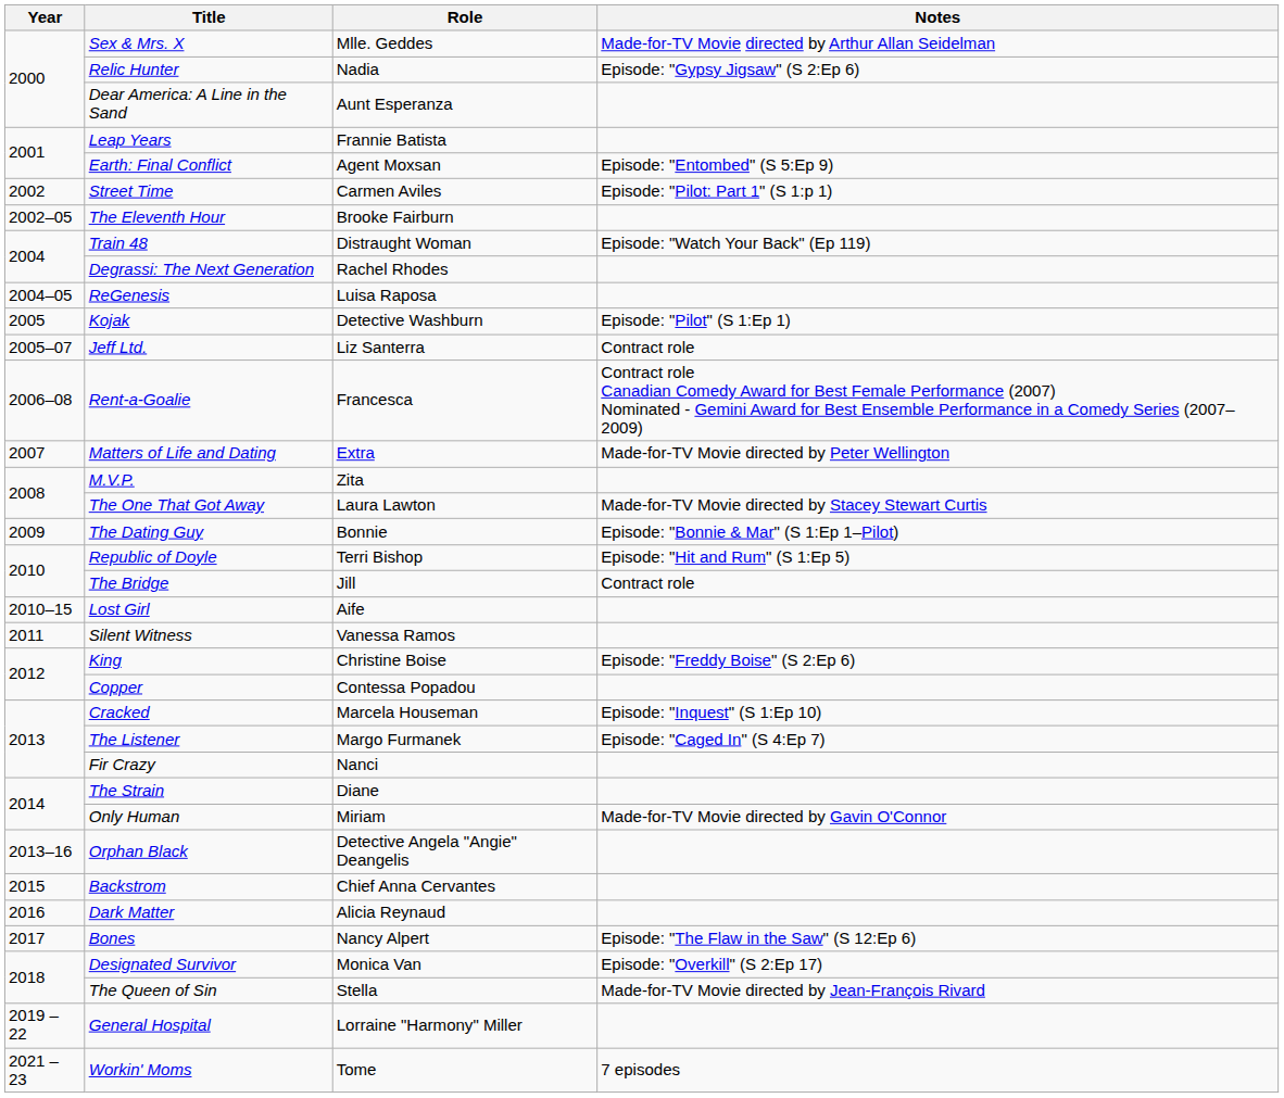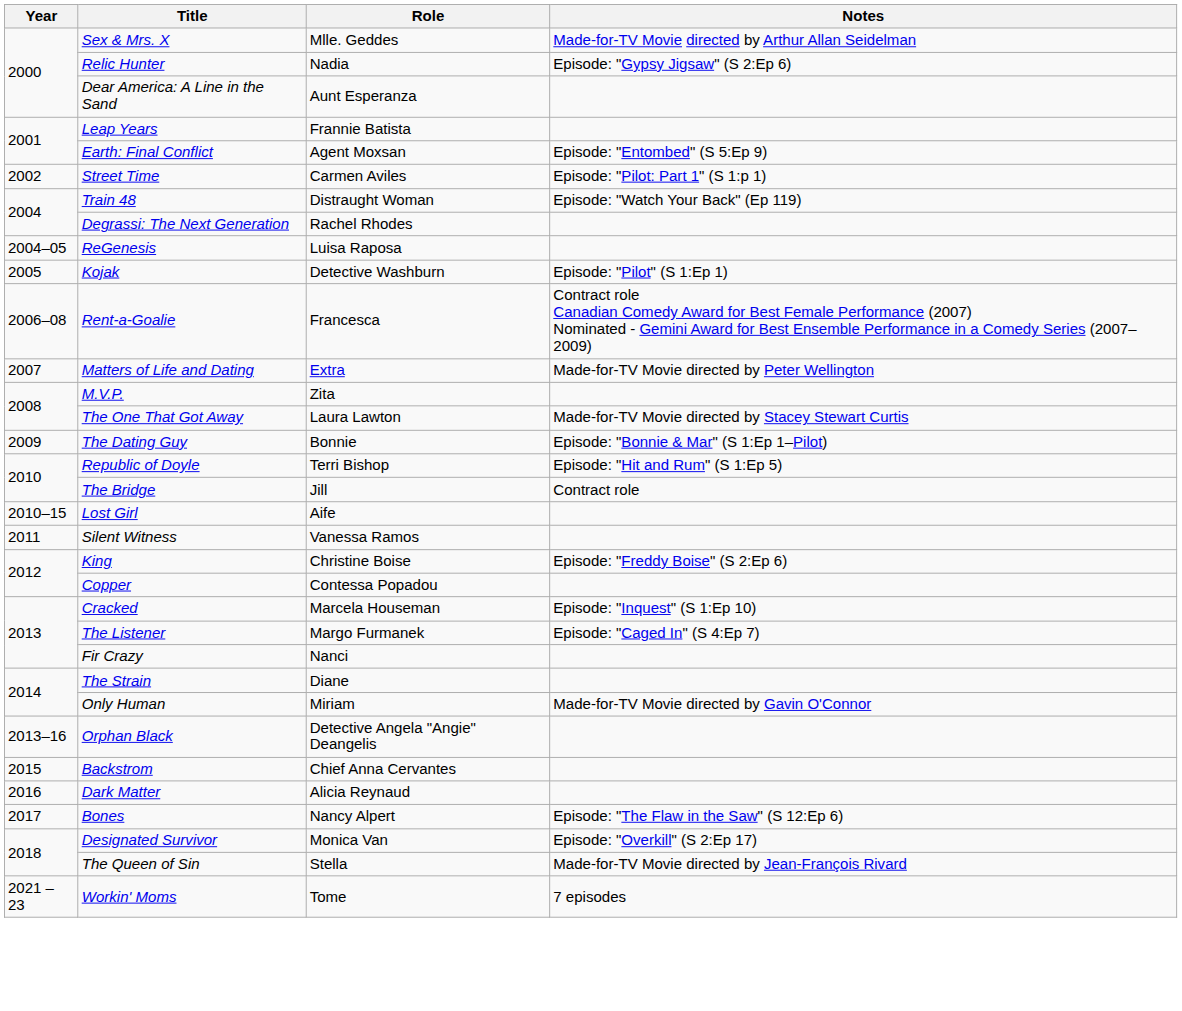 <table class="wikitable sortable">
 <tr>
 <th>Year</th>
 <th>Title</th>
 <th>Role</th>
 <th class="unsortable">Notes</th>
 </tr>
 <tr>
 <td rowspan="3">2000</td>
 <td><em><a href='#'>Sex & Mrs. X</a></em></td>
 <td>Mlle. Geddes</td>
 <td><a href='#'>Made-for-TV Movie</a> <a href='#'>directed</a> by <a href='#'>Arthur Allan Seidelman</a></td>
 </tr>
 <tr>
 <td><em><a href='#'>Relic Hunter</a></em></td>
 <td>Nadia</td>
 <td>Episode: "<a href='#'>Gypsy Jigsaw</a>" (S 2:Ep 6)</td>
 </tr>
 <tr>
 <td><em>Dear America: A Line in the Sand</em></td>
 <td>Aunt Esperanza</td>
 <td></td>
 </tr>
 <tr>
 <td rowspan="2">2001</td>
 <td><em><a href='#'>Leap Years</a></em></td>
 <td>Frannie Batista</td>
 <td></td>
 </tr>
 <tr>
 <td><em><a href='#'>Earth: Final Conflict</a></em></td>
 <td>Agent Moxsan</td>
 <td>Episode: "<a href='#'>Entombed</a>" (S 5:Ep 9)</td>
 </tr>
 <tr>
 <td>2002</td>
 <td><em><a href='#'>Street Time</a></em></td>
 <td>Carmen Aviles</td>
 <td>Episode: "<a href='#'>Pilot: Part 1</a>" (S 1:p 1)</td>
 </tr>
 <tr>
-<td>2002–05</td>
-<td data-sort-value="Eleventh Hour, The"><em><a href='#'>The Eleventh Hour</a></em></td>
-<td>Brooke Fairburn</td>
-<td></td>
-</tr>
-<tr>
 <td rowspan="2">2004</td>
 <td><em><a href='#'>Train 48</a></em></td>
 <td>Distraught Woman</td>
 <td>Episode: "Watch Your Back" (Ep 119)</td>
 </tr>
 <tr>
 <td><em><a href='#'>Degrassi: The Next Generation</a></em></td>
 <td>Rachel Rhodes</td>
 <td></td>
 </tr>
 <tr>
 <td>2004–05</td>
 <td><em><a href='#'>ReGenesis</a></em></td>
 <td>Luisa Raposa</td>
 <td></td>
 </tr>
 <tr>
 <td>2005</td>
 <td><em><a href='#'>Kojak</a></em></td>
 <td>Detective Washburn</td>
 <td>Episode: "<a href='#'>Pilot</a>" (S 1:Ep 1)</td>
-</tr>
-<tr>
-<td>2005–07</td>
-<td><em><a href='#'>Jeff Ltd.</a></em></td>
-<td>Liz Santerra</td>
-<td>Contract role</td>
 </tr>
 <tr>
 <td>2006–08</td>
 <td><em><a href='#'>Rent-a-Goalie</a></em></td>
 <td>Francesca</td>
 <td>Contract role<br><a href='#'>Canadian Comedy Award for Best Female Performance</a> (2007)<br>Nominated - <a href='#'>Gemini Award for Best Ensemble Performance in a Comedy Series</a> (2007–2009)</td>
 </tr>
 <tr>
 <td>2007</td>
 <td><em><a href='#'>Matters of Life and Dating</a></em></td>
 <td><a href='#'>Extra</a></td>
 <td>Made-for-TV Movie directed by <a href='#'>Peter Wellington</a></td>
 </tr>
 <tr>
 <td rowspan="2">2008</td>
 <td><em><a href='#'>M.V.P.</a></em></td>
 <td>Zita</td>
 <td></td>
 </tr>
 <tr>
 <td data-sort-value="One That Got Away, The"><em><a href='#'>The One That Got Away</a></em></td>
 <td>Laura Lawton</td>
 <td>Made-for-TV Movie directed by <a href='#'>Stacey Stewart Curtis</a></td>
 </tr>
 <tr>
 <td>2009</td>
 <td data-sort-value="Dating Guy, The"><em><a href='#'>The Dating Guy</a></em></td>
 <td>Bonnie</td>
 <td>Episode: "<a href='#'>Bonnie & Mar</a>" (S 1:Ep 1–<a href='#'>Pilot</a>)</td>
 </tr>
 <tr>
 <td rowspan="2">2010</td>
 <td><em><a href='#'>Republic of Doyle</a></em></td>
 <td>Terri Bishop</td>
 <td>Episode: "<a href='#'>Hit and Rum</a>" (S 1:Ep 5)</td>
 </tr>
 <tr>
 <td data-sort-value="Bridge, The"><em><a href='#'>The Bridge</a></em></td>
 <td>Jill</td>
 <td>Contract role</td>
 </tr>
 <tr>
 <td>2010–15</td>
 <td><em><a href='#'>Lost Girl</a></em></td>
 <td>Aife</td>
 <td></td>
 </tr>
 <tr>
 <td>2011</td>
 <td><em>Silent Witness</em></td>
 <td>Vanessa Ramos</td>
 <td></td>
 </tr>
 <tr>
 <td rowspan="2">2012</td>
 <td><em><a href='#'>King</a></em></td>
 <td>Christine Boise</td>
 <td>Episode: "<a href='#'>Freddy Boise</a>" (S 2:Ep 6)</td>
 </tr>
 <tr>
 <td><em><a href='#'>Copper</a></em></td>
 <td>Contessa Popadou</td>
 <td></td>
 </tr>
 <tr>
 <td rowspan="3">2013</td>
 <td><em><a href='#'>Cracked</a></em></td>
 <td>Marcela Houseman</td>
 <td>Episode: "<a href='#'>Inquest</a>" (S 1:Ep 10)</td>
 </tr>
 <tr>
 <td data-sort-value="Listener, The"><em><a href='#'>The Listener</a></em></td>
 <td>Margo Furmanek</td>
 <td>Episode: "<a href='#'>Caged In</a>" (S 4:Ep 7)</td>
 </tr>
 <tr>
 <td><em>Fir Crazy</em></td>
 <td>Nanci</td>
 <td></td>
 </tr>
 <tr>
 <td rowspan="2">2014</td>
 <td data-sort-value="Strain, The"><em><a href='#'>The Strain</a></em></td>
 <td>Diane</td>
 <td></td>
 </tr>
 <tr>
 <td><em>Only Human</em></td>
 <td>Miriam</td>
 <td>Made-for-TV Movie directed by <a href='#'>Gavin O'Connor</a></td>
 </tr>
 <tr>
 <td>2013–16</td>
 <td><em><a href='#'>Orphan Black</a></em></td>
 <td>Detective Angela "Angie" Deangelis</td>
 <td></td>
 </tr>
 <tr>
 <td>2015</td>
 <td><em><a href='#'>Backstrom</a></em></td>
 <td>Chief Anna Cervantes</td>
 <td></td>
 </tr>
 <tr>
 <td>2016</td>
 <td><em><a href='#'>Dark Matter</a></em></td>
 <td>Alicia Reynaud</td>
 <td></td>
 </tr>
 <tr>
 <td>2017</td>
 <td><em><a href='#'>Bones</a></em></td>
 <td>Nancy Alpert</td>
 <td>Episode: "<a href='#'>The Flaw in the Saw</a>" (S 12:Ep 6)</td>
 </tr>
 <tr>
 <td rowspan="2">2018</td>
 <td><em><a href='#'>Designated Survivor</a></em></td>
 <td>Monica Van</td>
 <td>Episode: "<a href='#'>Overkill</a>" (S 2:Ep 17)</td>
 </tr>
 <tr>
 <td data-sort-value="Queen of Sin, The"><em>The Queen of Sin</em></td>
 <td>Stella</td>
 <td>Made-for-TV Movie directed by <a href='#'>Jean-François Rivard</a></td>
 </tr>
 <tr>
-<td>2019 – 22</td>
-<td><em><a href='#'>General Hospital</a></em></td>
-<td>Lorraine "Harmony" Miller</td>
-<td></td>
-</tr>
-<tr>
 <td>2021 – 23</td>
 <td><em><a href='#'>Workin' Moms</a></em></td>
 <td>Tome</td>
 <td>7 episodes</td>
 </tr>
 </table>
